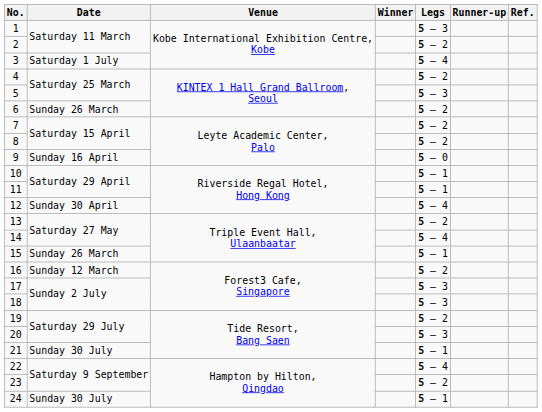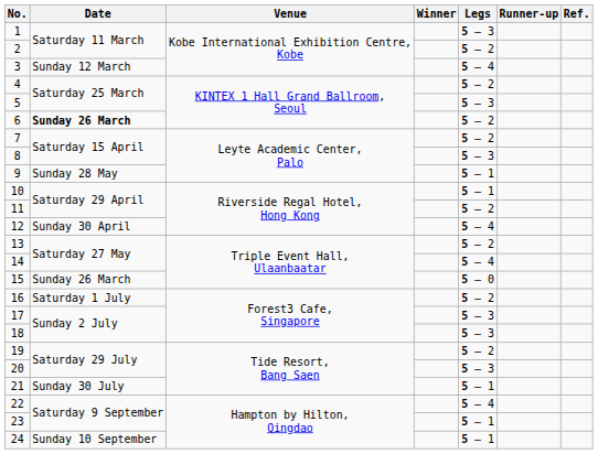 <table class="wikitable">
 <tr>
 <th>No.</th>
 <th>Date</th>
 <th>Venue</th>
 <th>Winner</th>
 <th>Legs</th>
 <th>Runner-up</th>
 <th>Ref.</th>
 </tr>
 <tr>
 <td align=center>1</td>
 <td rowspan=2>Saturday 11 March</td>
 <td align="center" rowspan=3>Kobe International Exhibition Centre,<br>  <a href='#'>Kobe</a></td>
 <td align="right"></td>
 <td align="center"><strong>5</strong> – 3</td>
 <td></td>
 <td align="center"></td>
 </tr>
 <tr>
 <td align=center>2</td>
 <td align="right"></td>
 <td align="center"><strong>5</strong> – 2</td>
 <td></td>
 <td align="center"></td>
 </tr>
 <tr>
 <td align=center>3</td>
-<td>Saturday 1 July</td>
+<td align=left><span>Sunday 12 March</span></td>
 <td align="right"></td>
 <td align="center"><strong>5</strong> – 4</td>
 <td></td>
 <td align="center"></td>
 </tr>
 <tr>
 <td align=center>4</td>
 <td rowspan=2>Saturday 25 March</td>
 <td align="center" rowspan=3><a href='#'>KINTEX 1 Hall Grand Ballroom</a>,<br>  <a href='#'>Seoul</a></td>
 <td align="right"></td>
 <td align="center"><strong>5</strong> – 2</td>
 <td></td>
 <td align="center"></td>
 </tr>
 <tr>
 <td align=center>5</td>
 <td align="right"></td>
 <td align="center"><strong>5</strong> – 3</td>
 <td></td>
 <td align="center"></td>
 </tr>
 <tr>
 <td align=center>6</td>
-<td>Sunday 26 March</td>
+<td><strong>Sunday 26 March</strong></td>
 <td align="right"></td>
 <td align="center"><strong>5</strong> – 2</td>
 <td></td>
 <td align="center"></td>
 </tr>
 <tr>
 <td align=center>7</td>
 <td rowspan=2>Saturday 15 April</td>
 <td align="center" rowspan=3>Leyte Academic Center,<br>  <a href='#'>Palo</a></td>
 <td align="right"></td>
 <td align="center"><strong>5</strong> – 2</td>
 <td></td>
 <td align="center"></td>
 </tr>
 <tr>
 <td align=center>8</td>
 <td align="right"></td>
-<td align="center"><strong>5</strong> – 2</td>
+<td align="center"><strong>5</strong> – 3</td>
 <td></td>
 <td align="center"></td>
 </tr>
 <tr>
 <td align=center>9</td>
-<td>Sunday 16 April</td>
+<td>Sunday 28 May</td>
 <td align="right"></td>
-<td align="center"><strong>5</strong> – 0</td>
+<td align="center"><strong>5</strong> – 1</td>
 <td></td>
 <td align="center"></td>
 </tr>
 <tr>
 <td align=center>10</td>
 <td rowspan=2>Saturday 29 April</td>
 <td align="center" rowspan=3>Riverside Regal Hotel,<br>  <a href='#'>Hong Kong</a></td>
 <td align="right"></td>
 <td align="center"><strong>5</strong> – 1</td>
 <td></td>
 <td align="center"></td>
 </tr>
 <tr>
 <td align=center>11</td>
 <td align="right"></td>
-<td align="center"><strong>5</strong> – 1</td>
+<td align="center"><strong>5</strong> – 2</td>
 <td></td>
 <td align="center"></td>
 </tr>
 <tr>
 <td align=center>12</td>
 <td>Sunday 30 April</td>
 <td align="right"></td>
 <td align="center"><strong>5</strong> – 4</td>
 <td></td>
 <td align="center"></td>
 </tr>
 <tr>
 <td align=center>13</td>
 <td rowspan=2>Saturday 27 May</td>
 <td align="center" rowspan=3>Triple Event Hall,<br>  <a href='#'>Ulaanbaatar</a></td>
 <td align="right"></td>
 <td align="center"><strong>5</strong> – 2</td>
 <td></td>
 <td align="center"></td>
 </tr>
 <tr>
 <td align=center>14</td>
 <td align="right"></td>
 <td align="center"><strong>5</strong> – 4</td>
 <td></td>
 <td align="center"></td>
 </tr>
 <tr>
 <td align=center>15</td>
 <td>Sunday 26 March</td>
 <td align="right"></td>
-<td align="center"><strong>5</strong> – 1</td>
+<td align="center"><strong>5</strong> – 0</td>
 <td></td>
 <td align="center"></td>
 </tr>
 <tr>
 <td align=center>16</td>
-<td align=left><span>Sunday 12 March</span></td>
+<td>Saturday 1 July</td>
 <td align="center" rowspan=3>Forest3 Cafe,<br>  <a href='#'>Singapore</a></td>
 <td align="right"></td>
 <td align="center"><strong>5</strong> – 2</td>
 <td></td>
 <td align="center"></td>
 </tr>
 <tr>
 <td align=center>17</td>
 <td rowspan="2">Sunday 2 July</td>
 <td align="right"></td>
 <td align="center"><strong>5</strong> – 3</td>
 <td></td>
 <td align="center"></td>
 </tr>
 <tr>
 <td align=center>18</td>
 <td align="right"></td>
 <td align="center"><strong>5</strong> – 3</td>
 <td></td>
 <td align="center"></td>
 </tr>
 <tr>
 <td align=center>19</td>
 <td rowspan=2>Saturday 29 July</td>
 <td align="center" rowspan=3>Tide Resort,<br>  <a href='#'>Bang Saen</a></td>
 <td align="right"></td>
 <td align="center"><strong>5</strong> – 2</td>
 <td></td>
 <td align="center"></td>
 </tr>
 <tr>
 <td align=center>20</td>
 <td align="right"></td>
 <td align="center"><strong>5</strong> – 3</td>
 <td></td>
 <td align="center"></td>
 </tr>
 <tr>
 <td align=center>21</td>
 <td>Sunday 30 July</td>
 <td align="right"></td>
 <td align="center"><strong>5</strong> – 1</td>
 <td></td>
 <td align="center"></td>
 </tr>
 <tr>
 <td align=center>22</td>
 <td rowspan=2><span>Saturday 9 September</span></td>
 <td align="center" rowspan=3>Hampton by Hilton,<br>  <a href='#'>Qingdao</a></td>
 <td align="right"></td>
 <td align="center"><strong>5</strong> – 4</td>
 <td></td>
 <td align="center"></td>
 </tr>
 <tr>
 <td align=center>23</td>
 <td align="right"></td>
-<td align="center"><strong>5</strong> – 2</td>
+<td align="center"><strong>5</strong> – 1</td>
 <td></td>
 <td align="center"></td>
 </tr>
 <tr>
 <td align=center>24</td>
-<td>Sunday 30 July</td>
+<td>Sunday 10 September</td>
 <td align="right"></td>
 <td align="center"><strong>5</strong> – 1</td>
 <td></td>
 <td align="center"></td>
 </tr>
 </table>
